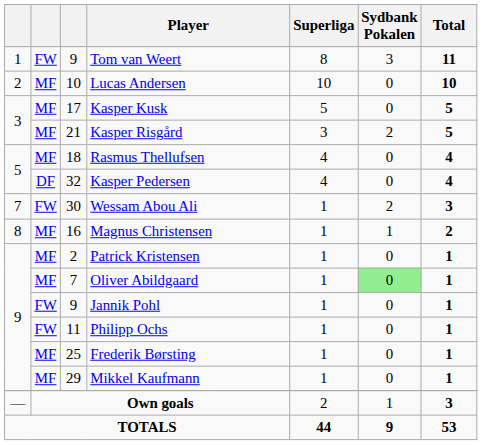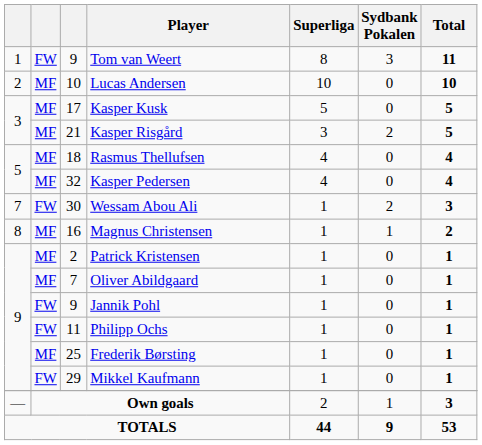 <table class="wikitable sortable" style="font-size: 95%; text-align: center;">
 <tr>
 <th width=20></th>
 <th width=20></th>
 <th width=20></th>
 <th width=200>Player</th>
 <th width=50>Superliga</th>
 <th width=50>Sydbank Pokalen</th>
 <th width=50>Total</th>
 </tr>
 <tr>
 <td rowspan=1>1</td>
 <td><a href='#'>FW</a></td>
 <td>9</td>
 <td align=left> <a href='#'>Tom van Weert</a></td>
 <td>8</td>
 <td>3</td>
 <td><strong>11</strong></td>
 </tr>
 <tr>
 <td rowspan=1>2</td>
 <td><a href='#'>MF</a></td>
 <td>10</td>
 <td align=left> <a href='#'>Lucas Andersen</a></td>
 <td>10</td>
 <td>0</td>
 <td><strong>10</strong></td>
 </tr>
 <tr>
 <td rowspan=2>3</td>
 <td><a href='#'>MF</a></td>
 <td>17</td>
 <td align=left> <a href='#'>Kasper Kusk</a></td>
 <td>5</td>
 <td>0</td>
 <td><strong>5</strong></td>
 </tr>
 <tr>
 <td><a href='#'>MF</a></td>
 <td>21</td>
 <td align=left> <a href='#'>Kasper Risgård</a></td>
 <td>3</td>
 <td>2</td>
 <td><strong>5</strong></td>
 </tr>
 <tr>
 <td rowspan=2>5</td>
 <td><a href='#'>MF</a></td>
 <td>18</td>
 <td align=left> <a href='#'>Rasmus Thellufsen</a></td>
 <td>4</td>
 <td>0</td>
 <td><strong>4</strong></td>
 </tr>
 <tr>
-<td><a href='#'>DF</a></td>
+<td><a href='#'>MF</a></td>
 <td>32</td>
 <td align=left> <a href='#'>Kasper Pedersen</a></td>
 <td>4</td>
 <td>0</td>
 <td><strong>4</strong></td>
 </tr>
 <tr>
 <td rowspan=1>7</td>
 <td><a href='#'>FW</a></td>
 <td>30</td>
 <td align=left> <a href='#'>Wessam Abou Ali</a></td>
 <td>1</td>
 <td>2</td>
 <td><strong>3</strong></td>
 </tr>
 <tr>
 <td rowspan=1>8</td>
 <td><a href='#'>MF</a></td>
 <td>16</td>
 <td align=left> <a href='#'>Magnus Christensen</a></td>
 <td>1</td>
 <td>1</td>
 <td><strong>2</strong></td>
 </tr>
 <tr>
 <td rowspan=6>9</td>
 <td><a href='#'>MF</a></td>
 <td>2</td>
 <td align=left> <a href='#'>Patrick Kristensen</a></td>
 <td>1</td>
 <td>0</td>
 <td><strong>1</strong></td>
 </tr>
 <tr>
 <td><a href='#'>MF</a></td>
 <td>7</td>
 <td align=left> <a href='#'>Oliver Abildgaard</a></td>
 <td>1</td>
-<td style="background: lightgreen;">0</td>
+<td>0</td>
 <td><strong>1</strong></td>
 </tr>
 <tr>
 <td><a href='#'>FW</a></td>
 <td>9</td>
 <td align=left> <a href='#'>Jannik Pohl</a></td>
 <td>1</td>
 <td>0</td>
 <td><strong>1</strong></td>
 </tr>
 <tr>
 <td><a href='#'>FW</a></td>
 <td>11</td>
 <td align=left> <a href='#'>Philipp Ochs</a></td>
 <td>1</td>
 <td>0</td>
 <td><strong>1</strong></td>
 </tr>
 <tr>
 <td><a href='#'>MF</a></td>
 <td>25</td>
 <td align=left> <a href='#'>Frederik Børsting</a></td>
 <td>1</td>
 <td>0</td>
 <td><strong>1</strong></td>
 </tr>
 <tr>
-<td><a href='#'>MF</a></td>
+<td><a href='#'>FW</a></td>
 <td>29</td>
 <td align=left> <a href='#'>Mikkel Kaufmann</a></td>
 <td>1</td>
 <td>0</td>
 <td><strong>1</strong></td>
 </tr>
 <tr>
 </tr>
 <tr>
 <td>—</td>
 <td colspan="3"><strong>Own goals</strong></td>
 <td>2</td>
 <td>1</td>
 <td><strong>3</strong></td>
 </tr>
 <tr>
 <td colspan="4"><strong>TOTALS</strong></td>
 <td><strong>44</strong></td>
 <td><strong>9</strong></td>
 <td><strong>53</strong></td>
 </tr>
 </table>
